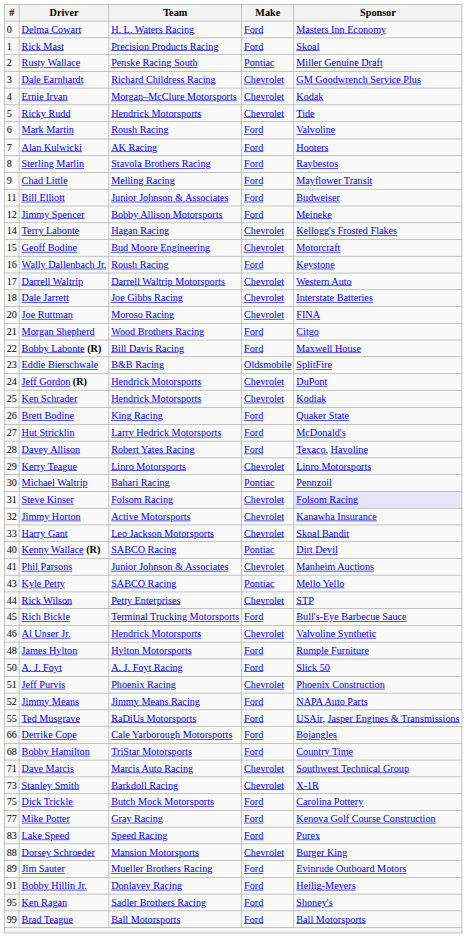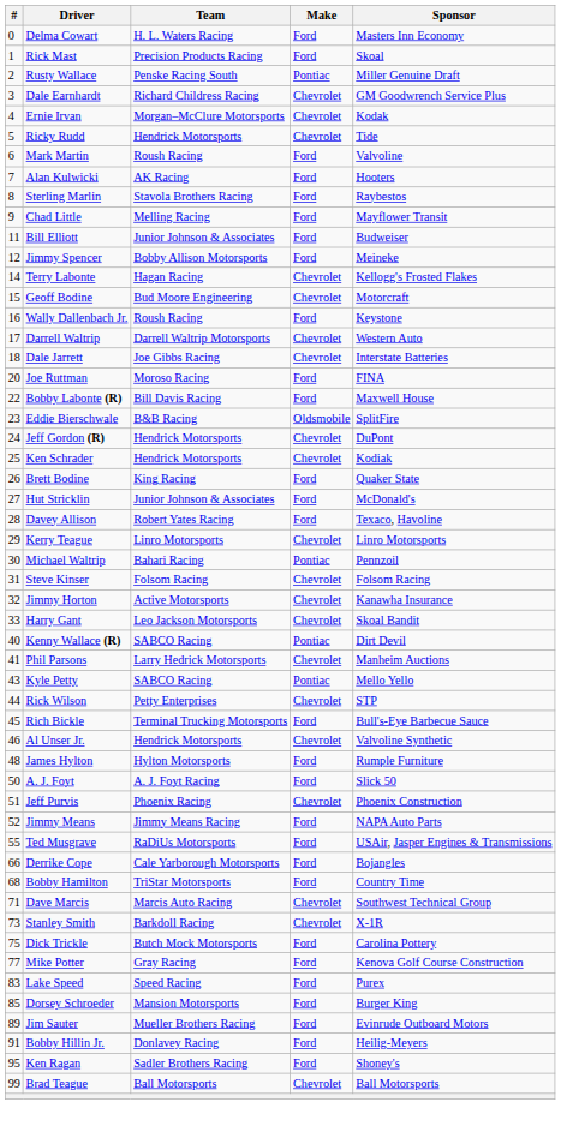 <table class="wikitable" style="font-size:95%">
 <tr>
 <th>#</th>
 <th>Driver</th>
 <th>Team</th>
 <th>Make</th>
 <th>Sponsor</th>
 </tr>
 <tr>
 <td>0</td>
 <td><a href='#'>Delma Cowart</a></td>
 <td><a href='#'>H. L. Waters Racing</a></td>
 <td><a href='#'>Ford</a></td>
 <td><a href='#'>Masters Inn Economy</a></td>
 </tr>
 <tr>
 <td>1</td>
 <td><a href='#'>Rick Mast</a></td>
 <td><a href='#'>Precision Products Racing</a></td>
 <td><a href='#'>Ford</a></td>
 <td><a href='#'>Skoal</a></td>
 </tr>
 <tr>
 <td>2</td>
 <td><a href='#'>Rusty Wallace</a></td>
 <td><a href='#'>Penske Racing South</a></td>
 <td><a href='#'>Pontiac</a></td>
 <td><a href='#'>Miller Genuine Draft</a></td>
 </tr>
 <tr>
 <td>3</td>
 <td><a href='#'>Dale Earnhardt</a></td>
 <td><a href='#'>Richard Childress Racing</a></td>
 <td><a href='#'>Chevrolet</a></td>
 <td><a href='#'>GM Goodwrench Service Plus</a></td>
 </tr>
 <tr>
 <td>4</td>
 <td><a href='#'>Ernie Irvan</a></td>
 <td><a href='#'>Morgan–McClure Motorsports</a></td>
 <td><a href='#'>Chevrolet</a></td>
 <td><a href='#'>Kodak</a></td>
 </tr>
 <tr>
 <td>5</td>
 <td><a href='#'>Ricky Rudd</a></td>
 <td><a href='#'>Hendrick Motorsports</a></td>
 <td><a href='#'>Chevrolet</a></td>
 <td><a href='#'>Tide</a></td>
 </tr>
 <tr>
 <td>6</td>
 <td><a href='#'>Mark Martin</a></td>
 <td><a href='#'>Roush Racing</a></td>
 <td><a href='#'>Ford</a></td>
 <td><a href='#'>Valvoline</a></td>
 </tr>
 <tr>
 <td>7</td>
 <td><a href='#'>Alan Kulwicki</a></td>
 <td><a href='#'>AK Racing</a></td>
 <td><a href='#'>Ford</a></td>
 <td><a href='#'>Hooters</a></td>
 </tr>
 <tr>
 <td>8</td>
 <td><a href='#'>Sterling Marlin</a></td>
 <td><a href='#'>Stavola Brothers Racing</a></td>
 <td><a href='#'>Ford</a></td>
 <td><a href='#'>Raybestos</a></td>
 </tr>
 <tr>
 <td>9</td>
 <td><a href='#'>Chad Little</a></td>
 <td><a href='#'>Melling Racing</a></td>
 <td><a href='#'>Ford</a></td>
 <td><a href='#'>Mayflower Transit</a></td>
 </tr>
 <tr>
 <td>11</td>
 <td><a href='#'>Bill Elliott</a></td>
 <td><a href='#'>Junior Johnson & Associates</a></td>
 <td><a href='#'>Ford</a></td>
 <td><a href='#'>Budweiser</a></td>
 </tr>
 <tr>
 <td>12</td>
 <td><a href='#'>Jimmy Spencer</a></td>
 <td><a href='#'>Bobby Allison Motorsports</a></td>
 <td><a href='#'>Ford</a></td>
 <td><a href='#'>Meineke</a></td>
 </tr>
 <tr>
 <td>14</td>
 <td><a href='#'>Terry Labonte</a></td>
 <td><a href='#'>Hagan Racing</a></td>
 <td><a href='#'>Chevrolet</a></td>
 <td><a href='#'>Kellogg's Frosted Flakes</a></td>
 </tr>
 <tr>
 <td>15</td>
 <td><a href='#'>Geoff Bodine</a></td>
 <td><a href='#'>Bud Moore Engineering</a></td>
 <td><a href='#'>Chevrolet</a></td>
 <td><a href='#'>Motorcraft</a></td>
 </tr>
 <tr>
 <td>16</td>
 <td><a href='#'>Wally Dallenbach Jr.</a></td>
 <td><a href='#'>Roush Racing</a></td>
 <td><a href='#'>Ford</a></td>
 <td><a href='#'>Keystone</a></td>
 </tr>
 <tr>
 <td>17</td>
 <td><a href='#'>Darrell Waltrip</a></td>
 <td><a href='#'>Darrell Waltrip Motorsports</a></td>
 <td><a href='#'>Chevrolet</a></td>
 <td><a href='#'>Western Auto</a></td>
 </tr>
 <tr>
 <td>18</td>
 <td><a href='#'>Dale Jarrett</a></td>
 <td><a href='#'>Joe Gibbs Racing</a></td>
 <td><a href='#'>Chevrolet</a></td>
 <td><a href='#'>Interstate Batteries</a></td>
 </tr>
 <tr>
 <td>20</td>
 <td><a href='#'>Joe Ruttman</a></td>
 <td><a href='#'>Moroso Racing</a></td>
-<td><a href='#'>Chevrolet</a></td>
+<td><a href='#'>Ford</a></td>
 <td><a href='#'>FINA</a></td>
-</tr>
-<tr>
-<td>21</td>
-<td><a href='#'>Morgan Shepherd</a></td>
-<td><a href='#'>Wood Brothers Racing</a></td>
-<td><a href='#'>Ford</a></td>
-<td><a href='#'>Citgo</a></td>
 </tr>
 <tr>
 <td>22</td>
 <td><a href='#'>Bobby Labonte</a> <strong>(R)</strong></td>
 <td><a href='#'>Bill Davis Racing</a></td>
 <td><a href='#'>Ford</a></td>
 <td><a href='#'>Maxwell House</a></td>
 </tr>
 <tr>
 <td>23</td>
 <td><a href='#'>Eddie Bierschwale</a></td>
 <td><a href='#'>B&B Racing</a></td>
 <td><a href='#'>Oldsmobile</a></td>
 <td><a href='#'>SplitFire</a></td>
 </tr>
 <tr>
 <td>24</td>
 <td><a href='#'>Jeff Gordon</a> <strong>(R)</strong></td>
 <td><a href='#'>Hendrick Motorsports</a></td>
 <td><a href='#'>Chevrolet</a></td>
 <td><a href='#'>DuPont</a></td>
 </tr>
 <tr>
 <td>25</td>
 <td><a href='#'>Ken Schrader</a></td>
 <td><a href='#'>Hendrick Motorsports</a></td>
 <td><a href='#'>Chevrolet</a></td>
 <td><a href='#'>Kodiak</a></td>
 </tr>
 <tr>
 <td>26</td>
 <td><a href='#'>Brett Bodine</a></td>
 <td><a href='#'>King Racing</a></td>
 <td><a href='#'>Ford</a></td>
 <td><a href='#'>Quaker State</a></td>
 </tr>
 <tr>
 <td>27</td>
 <td><a href='#'>Hut Stricklin</a></td>
-<td><a href='#'>Larry Hedrick Motorsports</a></td>
+<td><a href='#'>Junior Johnson & Associates</a></td>
 <td><a href='#'>Ford</a></td>
 <td><a href='#'>McDonald's</a></td>
 </tr>
 <tr>
 <td>28</td>
 <td><a href='#'>Davey Allison</a></td>
 <td><a href='#'>Robert Yates Racing</a></td>
 <td><a href='#'>Ford</a></td>
 <td><a href='#'>Texaco</a>, <a href='#'>Havoline</a></td>
 </tr>
 <tr>
 <td>29</td>
 <td><a href='#'>Kerry Teague</a></td>
 <td><a href='#'>Linro Motorsports</a></td>
 <td><a href='#'>Chevrolet</a></td>
 <td><a href='#'>Linro Motorsports</a></td>
 </tr>
 <tr>
 <td>30</td>
 <td><a href='#'>Michael Waltrip</a></td>
 <td><a href='#'>Bahari Racing</a></td>
 <td><a href='#'>Pontiac</a></td>
 <td><a href='#'>Pennzoil</a></td>
 </tr>
 <tr>
 <td>31</td>
 <td><a href='#'>Steve Kinser</a></td>
 <td><a href='#'>Folsom Racing</a></td>
 <td><a href='#'>Chevrolet</a></td>
-<td style="background: lavender;"><a href='#'>Folsom Racing</a></td>
+<td><a href='#'>Folsom Racing</a></td>
 </tr>
 <tr>
 <td>32</td>
 <td><a href='#'>Jimmy Horton</a></td>
 <td><a href='#'>Active Motorsports</a></td>
 <td><a href='#'>Chevrolet</a></td>
 <td><a href='#'>Kanawha Insurance</a></td>
 </tr>
 <tr>
 <td>33</td>
 <td><a href='#'>Harry Gant</a></td>
 <td><a href='#'>Leo Jackson Motorsports</a></td>
 <td><a href='#'>Chevrolet</a></td>
 <td><a href='#'>Skoal Bandit</a></td>
 </tr>
 <tr>
 <td>40</td>
 <td><a href='#'>Kenny Wallace</a> <strong>(R)</strong></td>
 <td><a href='#'>SABCO Racing</a></td>
 <td><a href='#'>Pontiac</a></td>
 <td><a href='#'>Dirt Devil</a></td>
 </tr>
 <tr>
 <td>41</td>
 <td><a href='#'>Phil Parsons</a></td>
-<td><a href='#'>Junior Johnson & Associates</a></td>
+<td><a href='#'>Larry Hedrick Motorsports</a></td>
 <td><a href='#'>Chevrolet</a></td>
 <td><a href='#'>Manheim Auctions</a></td>
 </tr>
 <tr>
 <td>43</td>
 <td><a href='#'>Kyle Petty</a></td>
 <td><a href='#'>SABCO Racing</a></td>
 <td><a href='#'>Pontiac</a></td>
 <td><a href='#'>Mello Yello</a></td>
 </tr>
 <tr>
 <td>44</td>
 <td><a href='#'>Rick Wilson</a></td>
 <td><a href='#'>Petty Enterprises</a></td>
 <td><a href='#'>Chevrolet</a></td>
 <td><a href='#'>STP</a></td>
 </tr>
 <tr>
 <td>45</td>
 <td><a href='#'>Rich Bickle</a></td>
 <td><a href='#'>Terminal Trucking Motorsports</a></td>
 <td><a href='#'>Ford</a></td>
 <td><a href='#'>Bull's-Eye Barbecue Sauce</a></td>
 </tr>
 <tr>
 <td>46</td>
 <td><a href='#'>Al Unser Jr.</a></td>
 <td><a href='#'>Hendrick Motorsports</a></td>
 <td><a href='#'>Chevrolet</a></td>
 <td><a href='#'>Valvoline Synthetic</a></td>
 </tr>
 <tr>
 <td>48</td>
 <td><a href='#'>James Hylton</a></td>
 <td><a href='#'>Hylton Motorsports</a></td>
 <td><a href='#'>Ford</a></td>
 <td><a href='#'>Rumple Furniture</a></td>
 </tr>
 <tr>
 <td>50</td>
 <td><a href='#'>A. J. Foyt</a></td>
 <td><a href='#'>A. J. Foyt Racing</a></td>
 <td><a href='#'>Ford</a></td>
 <td><a href='#'>Slick 50</a></td>
 </tr>
 <tr>
 <td>51</td>
 <td><a href='#'>Jeff Purvis</a></td>
 <td><a href='#'>Phoenix Racing</a></td>
 <td><a href='#'>Chevrolet</a></td>
 <td><a href='#'>Phoenix Construction</a></td>
 </tr>
 <tr>
 <td>52</td>
 <td><a href='#'>Jimmy Means</a></td>
 <td><a href='#'>Jimmy Means Racing</a></td>
 <td><a href='#'>Ford</a></td>
 <td><a href='#'>NAPA Auto Parts</a></td>
 </tr>
 <tr>
 <td>55</td>
 <td><a href='#'>Ted Musgrave</a></td>
 <td><a href='#'>RaDiUs Motorsports</a></td>
 <td><a href='#'>Ford</a></td>
 <td><a href='#'>USAir</a>, <a href='#'>Jasper Engines & Transmissions</a></td>
 </tr>
 <tr>
 <td>66</td>
 <td><a href='#'>Derrike Cope</a></td>
 <td><a href='#'>Cale Yarborough Motorsports</a></td>
 <td><a href='#'>Ford</a></td>
 <td><a href='#'>Bojangles</a></td>
 </tr>
 <tr>
 <td>68</td>
 <td><a href='#'>Bobby Hamilton</a></td>
 <td><a href='#'>TriStar Motorsports</a></td>
 <td><a href='#'>Ford</a></td>
 <td><a href='#'>Country Time</a></td>
 </tr>
 <tr>
 <td>71</td>
 <td><a href='#'>Dave Marcis</a></td>
 <td><a href='#'>Marcis Auto Racing</a></td>
 <td><a href='#'>Chevrolet</a></td>
 <td><a href='#'>Southwest Technical Group</a></td>
 </tr>
 <tr>
 <td>73</td>
 <td><a href='#'>Stanley Smith</a></td>
 <td><a href='#'>Barkdoll Racing</a></td>
 <td><a href='#'>Chevrolet</a></td>
 <td><a href='#'>X-1R</a></td>
 </tr>
 <tr>
 <td>75</td>
 <td><a href='#'>Dick Trickle</a></td>
 <td><a href='#'>Butch Mock Motorsports</a></td>
 <td><a href='#'>Ford</a></td>
 <td><a href='#'>Carolina Pottery</a></td>
 </tr>
 <tr>
 <td>77</td>
 <td><a href='#'>Mike Potter</a></td>
 <td><a href='#'>Gray Racing</a></td>
 <td><a href='#'>Ford</a></td>
 <td><a href='#'>Kenova Golf Course Construction</a></td>
 </tr>
 <tr>
 <td>83</td>
 <td><a href='#'>Lake Speed</a></td>
 <td><a href='#'>Speed Racing</a></td>
 <td><a href='#'>Ford</a></td>
 <td><a href='#'>Purex</a></td>
 </tr>
 <tr>
-<td>88</td>
+<td>85</td>
 <td><a href='#'>Dorsey Schroeder</a></td>
 <td><a href='#'>Mansion Motorsports</a></td>
-<td><a href='#'>Chevrolet</a></td>
+<td><a href='#'>Ford</a></td>
 <td><a href='#'>Burger King</a></td>
 </tr>
 <tr>
 <td>89</td>
 <td><a href='#'>Jim Sauter</a></td>
 <td><a href='#'>Mueller Brothers Racing</a></td>
 <td><a href='#'>Ford</a></td>
 <td><a href='#'>Evinrude Outboard Motors</a></td>
 </tr>
 <tr>
 <td>91</td>
 <td><a href='#'>Bobby Hillin Jr.</a></td>
 <td><a href='#'>Donlavey Racing</a></td>
 <td><a href='#'>Ford</a></td>
 <td><a href='#'>Heilig-Meyers</a></td>
 </tr>
 <tr>
 <td>95</td>
 <td><a href='#'>Ken Ragan</a></td>
 <td><a href='#'>Sadler Brothers Racing</a></td>
 <td><a href='#'>Ford</a></td>
 <td><a href='#'>Shoney's</a></td>
 </tr>
 <tr>
 <td>99</td>
 <td><a href='#'>Brad Teague</a></td>
 <td><a href='#'>Ball Motorsports</a></td>
-<td><a href='#'>Ford</a></td>
+<td><a href='#'>Chevrolet</a></td>
 <td><a href='#'>Ball Motorsports</a></td>
 </tr>
 <tr>
 <th colspan="5"></th>
 </tr>
 </table>
